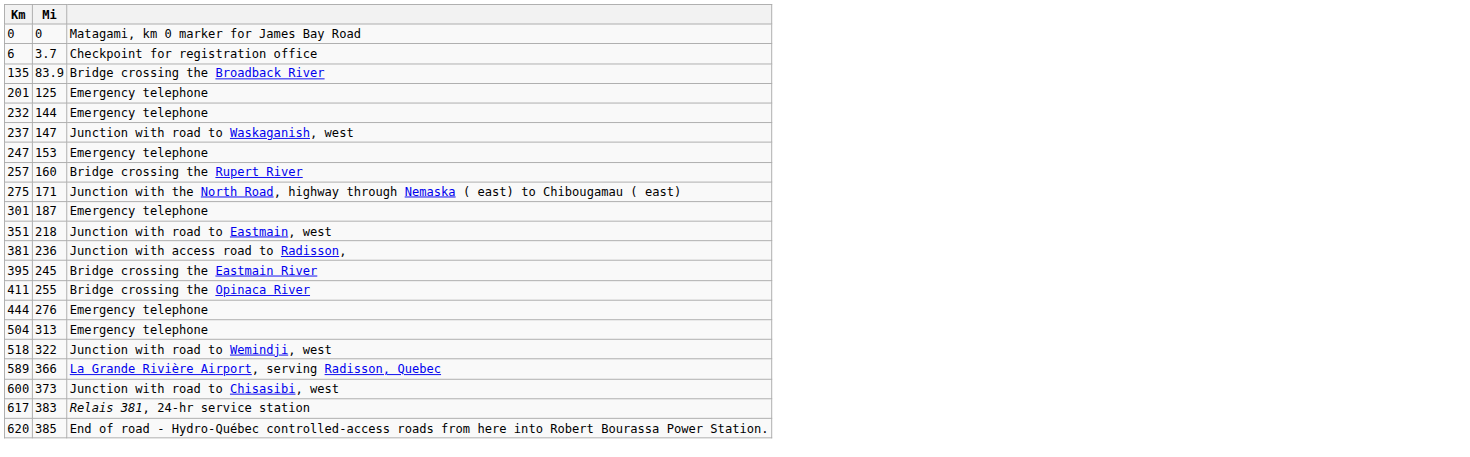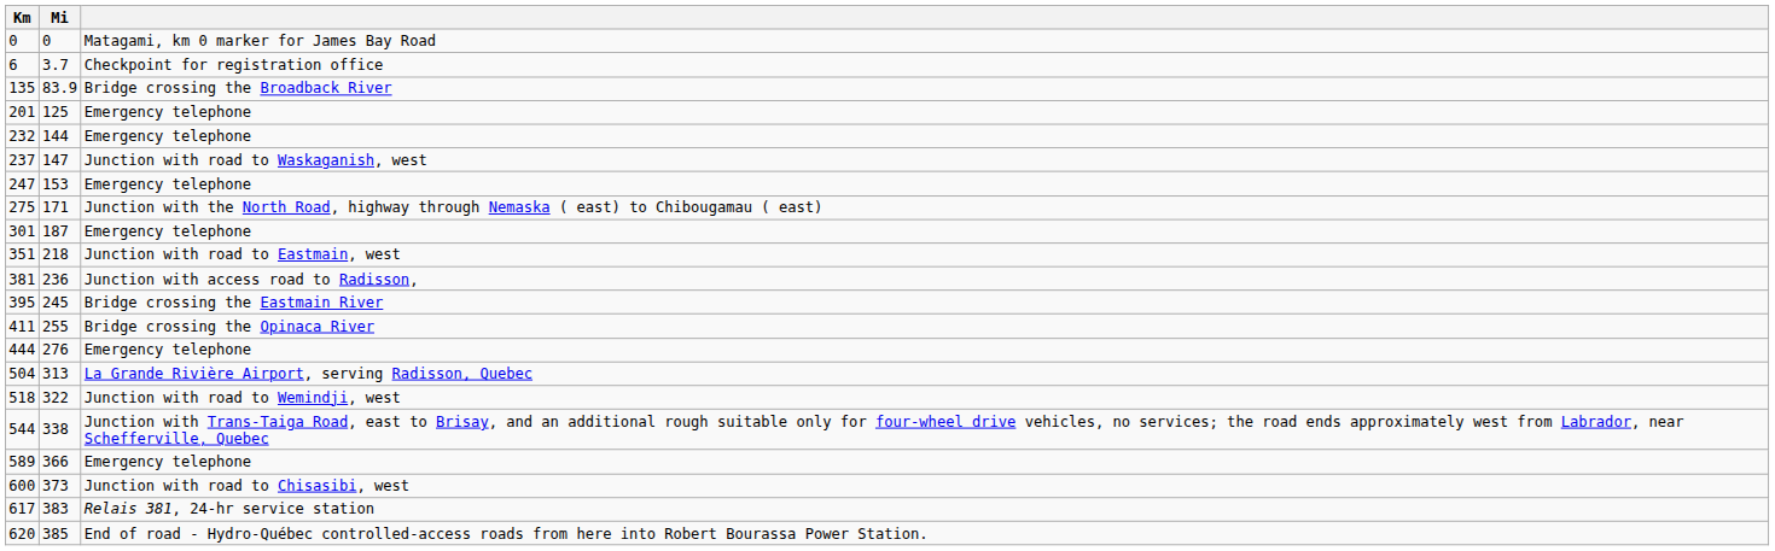 <table class="wikitable">
 <tr>
 <th>Km</th>
 <th>Mi</th>
 <th></th>
 </tr>
 <tr>
 <td>0</td>
 <td>0</td>
 <td>Matagami, km 0 marker for James Bay Road</td>
 </tr>
 <tr>
 <td>6</td>
 <td>3.7</td>
 <td>Checkpoint for registration office</td>
 </tr>
 <tr>
 <td>135</td>
 <td>83.9</td>
 <td>Bridge crossing the <a href='#'>Broadback River</a></td>
 </tr>
 <tr>
 <td>201</td>
 <td>125</td>
 <td>Emergency telephone</td>
 </tr>
 <tr>
 <td>232</td>
 <td>144</td>
 <td>Emergency telephone</td>
 </tr>
 <tr>
 <td>237</td>
 <td>147</td>
 <td>Junction with road to <a href='#'>Waskaganish</a>,  west</td>
 </tr>
 <tr>
 <td>247</td>
 <td>153</td>
 <td>Emergency telephone</td>
 </tr>
 <tr>
-<td>257</td>
-<td>160</td>
-<td>Bridge crossing the <a href='#'>Rupert River</a></td>
-</tr>
-<tr>
 <td>275</td>
 <td>171</td>
 <td>Junction with the <a href='#'>North Road</a>, highway through <a href='#'>Nemaska</a> ( east) to Chibougamau ( east)</td>
 </tr>
 <tr>
 <td>301</td>
 <td>187</td>
 <td>Emergency telephone</td>
 </tr>
 <tr>
 <td>351</td>
 <td>218</td>
 <td>Junction with road to <a href='#'>Eastmain</a>,  west</td>
 </tr>
 <tr>
 <td>381</td>
 <td>236</td>
 <td>Junction with access road to <a href='#'>Radisson</a>, </td>
 </tr>
 <tr>
 <td>395</td>
 <td>245</td>
 <td>Bridge crossing the <a href='#'>Eastmain River</a></td>
 </tr>
 <tr>
 <td>411</td>
 <td>255</td>
 <td>Bridge crossing the <a href='#'>Opinaca River</a></td>
 </tr>
 <tr>
 <td>444</td>
 <td>276</td>
 <td>Emergency telephone</td>
 </tr>
 <tr>
 <td>504</td>
 <td>313</td>
-<td>Emergency telephone</td>
+<td><a href='#'>La Grande Rivière Airport</a>, serving <a href='#'>Radisson, Quebec</a></td>
 </tr>
 <tr>
 <td>518</td>
 <td>322</td>
 <td>Junction with road to <a href='#'>Wemindji</a>,  west</td>
 </tr>
 <tr>
+<td>544</td>
+<td>338</td>
+<td>Junction with <a href='#'>Trans-Taiga Road</a>,  east to <a href='#'>Brisay</a>, and an additional rough  suitable only for <a href='#'>four-wheel drive</a> vehicles, no services; the road ends approximately  west from <a href='#'>Labrador</a>, near <a href='#'>Schefferville, Quebec</a></td>
+</tr>
+<tr>
 <td>589</td>
 <td>366</td>
-<td><a href='#'>La Grande Rivière Airport</a>, serving <a href='#'>Radisson, Quebec</a></td>
+<td>Emergency telephone</td>
 </tr>
 <tr>
 <td>600</td>
 <td>373</td>
 <td>Junction with road to <a href='#'>Chisasibi</a>,  west</td>
 </tr>
 <tr>
 <td>617</td>
 <td>383</td>
 <td><em>Relais 381</em>, 24-hr service station</td>
 </tr>
 <tr>
 <td>620</td>
 <td>385</td>
 <td>End of road - Hydro-Québec controlled-access roads from here into Robert Bourassa Power Station.</td>
 </tr>
 </table>
